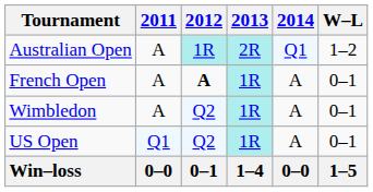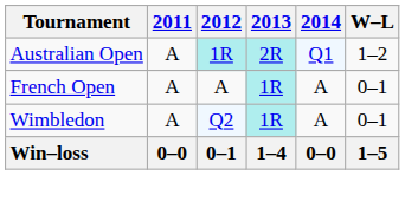 <table class=wikitable style=text-align:center;font-size:97%>
 <tr>
 <th>Tournament</th>
 <th><a href='#'>2011</a></th>
 <th><a href='#'>2012</a></th>
 <th><a href='#'>2013</a></th>
 <th><a href='#'>2014</a></th>
 <th>W–L</th>
 </tr>
 <tr>
 <td style="text-align:left;"><a href='#'>Australian Open</a></td>
 <td>A</td>
 <td style="background:#afeeee;"><a href='#'>1R</a></td>
 <td style="background:#afeeee;"><a href='#'>2R</a></td>
 <td style="background:#f0f8ff;"><a href='#'>Q1</a></td>
 <td>1–2</td>
 </tr>
 <tr>
 <td style="text-align:left;"><a href='#'>French Open</a></td>
 <td>A</td>
-<td><strong>A</strong></td>
+<td>A</td>
 <td style="background:#afeeee;"><a href='#'>1R</a></td>
 <td>A</td>
 <td>0–1</td>
 </tr>
 <tr>
 <td style="text-align:left;"><a href='#'>Wimbledon</a></td>
 <td>A</td>
-<td style="background:#f0f8ff;"><a href='#'>Q2</a></td>
-<td style="background:#afeeee;"><a href='#'>1R</a></td>
-<td>A</td>
-<td>0–1</td>
-</tr>
-<tr>
-<td style="text-align:left;"><a href='#'>US Open</a></td>
-<td style="background:#f0f8ff;"><a href='#'>Q1</a></td>
 <td style="background:#f0f8ff;"><a href='#'>Q2</a></td>
 <td style="background:#afeeee;"><a href='#'>1R</a></td>
 <td>A</td>
 <td>0–1</td>
 </tr>
 <tr>
 <th style="text-align:left;">Win–loss</th>
 <th>0–0</th>
 <th>0–1</th>
 <th>1–4</th>
 <th>0–0</th>
 <th>1–5</th>
 </tr>
 </table>
